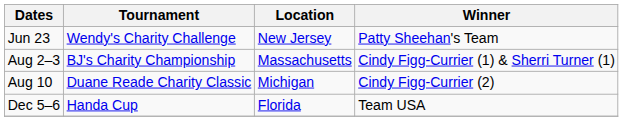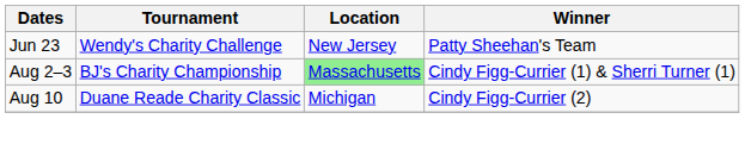 <table class="wikitable">
 <tr>
 <th>Dates</th>
 <th>Tournament</th>
 <th>Location</th>
 <th>Winner</th>
 </tr>
 <tr>
 <td>Jun 23</td>
 <td><a href='#'>Wendy's Charity Challenge</a></td>
 <td><a href='#'>New Jersey</a></td>
 <td><a href='#'>Patty Sheehan</a>'s Team</td>
 </tr>
 <tr>
 <td>Aug 2–3</td>
 <td><a href='#'>BJ's Charity Championship</a></td>
-<td><a href='#'>Massachusetts</a></td>
+<td style="background: lightgreen;"><a href='#'>Massachusetts</a></td>
 <td> <a href='#'>Cindy Figg-Currier</a> (1) & <a href='#'>Sherri Turner</a> (1)</td>
 </tr>
 <tr>
 <td>Aug 10</td>
 <td><a href='#'>Duane Reade Charity Classic</a></td>
 <td><a href='#'>Michigan</a></td>
 <td> <a href='#'>Cindy Figg-Currier</a> (2)</td>
 </tr>
 <tr>
-<td>Dec 5–6</td>
-<td><a href='#'>Handa Cup</a></td>
-<td><a href='#'>Florida</a></td>
-<td> Team USA</td>
-</tr>
-<tr>
 </tr>
 </table>
